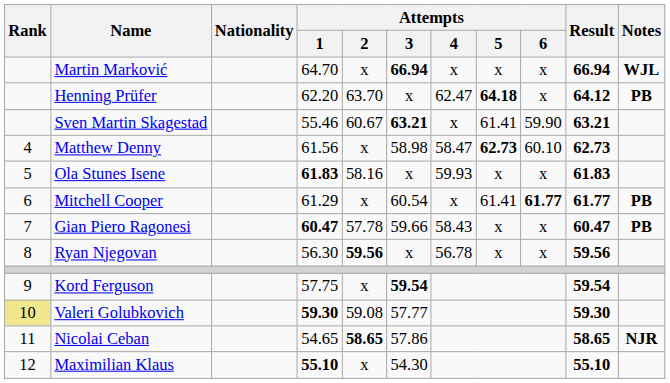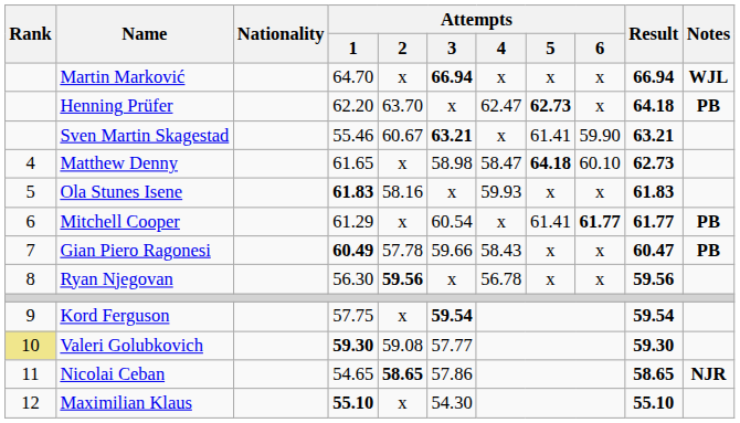 <table class="wikitable sortable" style="text-align:center">
 <tr>
 <th rowspan=2>Rank</th>
 <th rowspan=2>Name</th>
 <th rowspan=2>Nationality</th>
 <th colspan=6>Attempts</th>
 <th rowspan=2>Result</th>
 <th rowspan=2>Notes</th>
 </tr>
 <tr>
 <th>1</th>
 <th>2</th>
 <th>3</th>
 <th>4</th>
 <th>5</th>
 <th>6</th>
 </tr>
 <tr>
 <td></td>
 <td align=left><a href='#'>Martin Marković</a></td>
 <td align=left></td>
 <td>64.70</td>
 <td>x</td>
 <td><strong>66.94</strong></td>
 <td>x</td>
 <td>x</td>
 <td>x</td>
 <td><strong>66.94</strong></td>
 <td><strong>WJL</strong></td>
 </tr>
 <tr>
 <td></td>
 <td align=left><a href='#'>Henning Prüfer</a></td>
 <td align=left></td>
 <td>62.20</td>
 <td>63.70</td>
 <td>x</td>
 <td>62.47</td>
+<td><strong>62.73</strong></td>
+<td>x</td>
 <td><strong>64.18</strong></td>
-<td>x</td>
-<td><strong>64.12</strong></td>
 <td><strong>PB</strong></td>
 </tr>
 <tr>
 <td></td>
 <td align=left><a href='#'>Sven Martin Skagestad</a></td>
 <td align=left></td>
 <td>55.46</td>
 <td>60.67</td>
 <td><strong>63.21</strong></td>
 <td>x</td>
 <td>61.41</td>
 <td>59.90</td>
 <td><strong>63.21</strong></td>
 <td></td>
 </tr>
 <tr>
 <td>4</td>
 <td align=left><a href='#'>Matthew Denny</a></td>
 <td align=left></td>
-<td>61.56</td>
+<td>61.65</td>
 <td>x</td>
 <td>58.98</td>
 <td>58.47</td>
-<td><strong>62.73</strong></td>
+<td><strong>64.18</strong></td>
 <td>60.10</td>
 <td><strong>62.73</strong></td>
 <td></td>
 </tr>
 <tr>
 <td>5</td>
 <td align=left><a href='#'>Ola Stunes Isene</a></td>
 <td align=left></td>
 <td><strong>61.83</strong></td>
 <td>58.16</td>
 <td>x</td>
 <td>59.93</td>
 <td>x</td>
 <td>x</td>
 <td><strong>61.83</strong></td>
 <td></td>
 </tr>
 <tr>
 <td>6</td>
 <td align=left><a href='#'>Mitchell Cooper</a></td>
 <td align=left></td>
 <td>61.29</td>
 <td>x</td>
 <td>60.54</td>
 <td>x</td>
 <td>61.41</td>
 <td><strong>61.77</strong></td>
 <td><strong>61.77</strong></td>
 <td><strong>PB</strong></td>
 </tr>
 <tr>
 <td>7</td>
 <td align=left><a href='#'>Gian Piero Ragonesi</a></td>
 <td align=left></td>
-<td><strong>60.47</strong></td>
+<td><strong>60.49</strong></td>
 <td>57.78</td>
 <td>59.66</td>
 <td>58.43</td>
 <td>x</td>
 <td>x</td>
 <td><strong>60.47</strong></td>
 <td><strong>PB</strong></td>
 </tr>
 <tr>
 <td>8</td>
 <td align=left><a href='#'>Ryan Njegovan</a></td>
 <td align=left></td>
 <td>56.30</td>
 <td><strong>59.56</strong></td>
 <td>x</td>
 <td>56.78</td>
 <td>x</td>
 <td>x</td>
 <td><strong>59.56</strong></td>
 <td></td>
 </tr>
 <tr>
 <td colspan=11 bgcolor=lightgray></td>
 </tr>
 <tr>
 <td>9</td>
 <td align=left><a href='#'>Kord Ferguson</a></td>
 <td align=left></td>
 <td>57.75</td>
 <td>x</td>
 <td><strong>59.54</strong></td>
 <td colspan=3></td>
 <td><strong>59.54</strong></td>
 <td></td>
 </tr>
 <tr>
 <td style="background: khaki;">10</td>
 <td align=left><a href='#'>Valeri Golubkovich</a></td>
 <td align=left></td>
 <td><strong>59.30</strong></td>
 <td>59.08</td>
 <td>57.77</td>
 <td colspan=3></td>
 <td><strong>59.30</strong></td>
 <td></td>
 </tr>
 <tr>
 <td>11</td>
 <td align=left><a href='#'>Nicolai Ceban</a></td>
 <td align=left></td>
 <td>54.65</td>
 <td><strong>58.65</strong></td>
 <td>57.86</td>
 <td colspan=3></td>
 <td><strong>58.65</strong></td>
 <td><strong>NJR</strong></td>
 </tr>
 <tr>
 <td>12</td>
 <td align=left><a href='#'>Maximilian Klaus</a></td>
 <td align=left></td>
 <td><strong>55.10</strong></td>
 <td>x</td>
 <td>54.30</td>
 <td colspan=3></td>
 <td><strong>55.10</strong></td>
 <td></td>
 </tr>
 </table>
